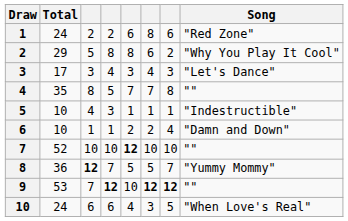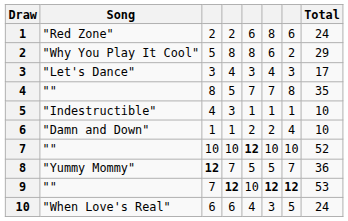 <table class="wikitable collapsible nowraplinks plainrowheaders" style="margin: 1em auto 1em auto; text-align:center;">
 <tr>
 <th scope="col">Draw</th>
-<th scope="col">Total</th>
+<th scope="col">Song</th>
 <th scope="col"><small></small></th>
 <th scope="col"><small></small></th>
 <th scope="col"><small></small></th>
 <th scope="col"><small></small></th>
 <th scope="col"><small></small></th>
-<th scope="col">Song</th>
+<th scope="col">Total</th>
 </tr>
 <tr>
 <th scope="row" style="text-align:center;">1</th>
-<td>24</td>
+<td align="left">"Red Zone"</td>
 <td>2</td>
 <td>2</td>
 <td>6</td>
 <td>8</td>
 <td>6</td>
-<td align="left">"Red Zone"</td>
+<td>24</td>
 </tr>
 <tr>
 <th scope="row" style="text-align:center;">2</th>
-<td>29</td>
+<td align="left">"Why You Play It Cool"</td>
 <td>5</td>
 <td>8</td>
 <td>8</td>
 <td>6</td>
 <td>2</td>
-<td align="left">"Why You Play It Cool"</td>
+<td>29</td>
 </tr>
 <tr>
 <th scope="row" style="text-align:center;">3</th>
-<td>17</td>
+<td align="left">"Let's Dance"</td>
 <td>3</td>
 <td>4</td>
 <td>3</td>
 <td>4</td>
 <td>3</td>
-<td align="left">"Let's Dance"</td>
+<td>17</td>
 </tr>
 <tr>
 <th scope="row" style="text-align:center;">4</th>
-<td>35</td>
+<td align="left">""</td>
 <td>8</td>
 <td>5</td>
 <td>7</td>
 <td>7</td>
 <td>8</td>
-<td align="left">""</td>
+<td>35</td>
 </tr>
 <tr>
 <th scope="row" style="text-align:center;">5</th>
-<td>10</td>
+<td align="left">"Indestructible"</td>
 <td>4</td>
 <td>3</td>
 <td>1</td>
 <td>1</td>
 <td>1</td>
-<td align="left">"Indestructible"</td>
+<td>10</td>
 </tr>
 <tr>
 <th scope="row" style="text-align:center;">6</th>
-<td>10</td>
+<td align="left">"Damn and Down"</td>
 <td>1</td>
 <td>1</td>
 <td>2</td>
 <td>2</td>
 <td>4</td>
-<td align="left">"Damn and Down"</td>
+<td>10</td>
 </tr>
 <tr>
 <th scope="row" style="text-align:center;">7</th>
-<td>52</td>
+<td align="left">""</td>
 <td>10</td>
 <td>10</td>
 <td><strong>12</strong></td>
 <td>10</td>
 <td>10</td>
-<td align="left">""</td>
+<td>52</td>
 </tr>
 <tr>
 <th scope="row" style="text-align:center;">8</th>
-<td>36</td>
+<td align="left">"Yummy Mommy"</td>
 <td><strong>12</strong></td>
 <td>7</td>
 <td>5</td>
 <td>5</td>
 <td>7</td>
-<td align="left">"Yummy Mommy"</td>
+<td>36</td>
 </tr>
 <tr>
 <th scope="row" style="text-align:center;">9</th>
-<td>53</td>
+<td align="left">""</td>
 <td>7</td>
 <td><strong>12</strong></td>
 <td>10</td>
 <td><strong>12</strong></td>
 <td><strong>12</strong></td>
-<td align="left">""</td>
+<td>53</td>
 </tr>
 <tr>
 <th scope="row" style="text-align:center;">10</th>
-<td>24</td>
+<td align="left">"When Love's Real"</td>
 <td>6</td>
 <td>6</td>
 <td>4</td>
 <td>3</td>
 <td>5</td>
-<td align="left">"When Love's Real"</td>
+<td>24</td>
 </tr>
 </table>
